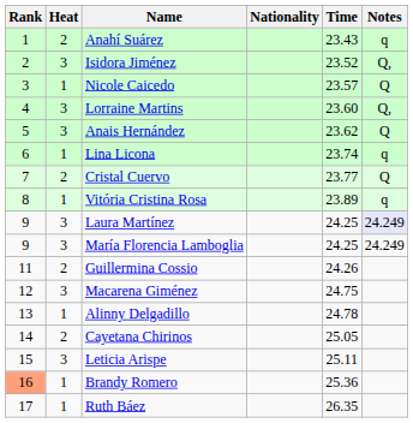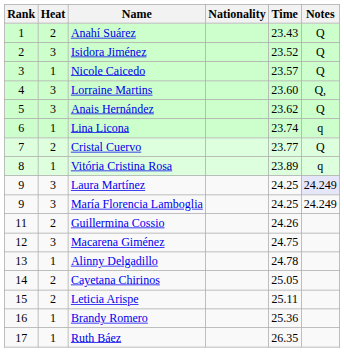 <table class="wikitable sortable" style="text-align:center">
 <tr>
 <th>Rank</th>
 <th>Heat</th>
 <th>Name</th>
 <th>Nationality</th>
 <th>Time</th>
 <th>Notes</th>
 </tr>
 <tr bgcolor=ccffcc>
 <td>1</td>
 <td>2</td>
 <td align=left><a href='#'>Anahí Suárez</a></td>
 <td align=left></td>
 <td>23.43</td>
-<td>q</td>
+<td>Q</td>
 </tr>
 <tr bgcolor=ccffcc>
 <td>2</td>
 <td>3</td>
 <td align=left><a href='#'>Isidora Jiménez</a></td>
 <td align=left></td>
 <td>23.52</td>
-<td>Q, </td>
+<td>Q</td>
 </tr>
 <tr bgcolor=ccffcc>
 <td>3</td>
 <td>1</td>
 <td align=left><a href='#'>Nicole Caicedo</a></td>
 <td align=left></td>
 <td>23.57</td>
 <td>Q</td>
 </tr>
 <tr bgcolor=ccffcc>
 <td>4</td>
 <td>3</td>
 <td align=left><a href='#'>Lorraine Martins</a></td>
 <td align=left></td>
 <td>23.60</td>
 <td>Q, </td>
 </tr>
 <tr bgcolor=ccffcc>
 <td>5</td>
 <td>3</td>
 <td align=left><a href='#'>Anais Hernández</a></td>
 <td align=left></td>
 <td>23.62</td>
 <td>Q</td>
 </tr>
 <tr bgcolor=ccffcc>
 <td>6</td>
 <td>1</td>
 <td align=left><a href='#'>Lina Licona</a></td>
 <td align=left></td>
 <td>23.74</td>
 <td>q</td>
 </tr>
 <tr bgcolor=ddffdd>
 <td>7</td>
 <td>2</td>
 <td align=left><a href='#'>Cristal Cuervo</a></td>
 <td align=left></td>
 <td>23.77</td>
 <td>Q</td>
 </tr>
 <tr bgcolor=ddffdd>
 <td>8</td>
 <td>1</td>
 <td align=left><a href='#'>Vitória Cristina Rosa</a></td>
 <td align=left></td>
 <td>23.89</td>
 <td>q</td>
 </tr>
 <tr>
 <td>9</td>
 <td>3</td>
 <td align=left><a href='#'>Laura Martínez</a></td>
 <td align=left></td>
 <td>24.25</td>
 <td style="background: lavender;">24.249</td>
 </tr>
 <tr>
 <td>9</td>
 <td>3</td>
 <td align=left><a href='#'>María Florencia Lamboglia</a></td>
 <td align=left></td>
 <td>24.25</td>
 <td>24.249</td>
 </tr>
 <tr>
 <td>11</td>
 <td>2</td>
 <td align=left><a href='#'>Guillermina Cossio</a></td>
 <td align=left></td>
 <td>24.26</td>
 <td></td>
 </tr>
 <tr>
 <td>12</td>
 <td>3</td>
 <td align=left><a href='#'>Macarena Giménez</a></td>
 <td align=left></td>
 <td>24.75</td>
 <td></td>
 </tr>
 <tr>
 <td>13</td>
 <td>1</td>
 <td align=left><a href='#'>Alinny Delgadillo</a></td>
 <td align=left></td>
 <td>24.78</td>
 <td></td>
 </tr>
 <tr>
 <td>14</td>
 <td>2</td>
 <td align=left><a href='#'>Cayetana Chirinos</a></td>
 <td align=left></td>
 <td>25.05</td>
 <td></td>
 </tr>
 <tr>
 <td>15</td>
-<td>3</td>
+<td>2</td>
 <td align=left><a href='#'>Leticia Arispe</a></td>
 <td align=left></td>
 <td>25.11</td>
 <td></td>
 </tr>
 <tr>
-<td style="background: lightsalmon;">16</td>
+<td>16</td>
 <td>1</td>
 <td align=left><a href='#'>Brandy Romero</a></td>
 <td align=left></td>
 <td>25.36</td>
 <td></td>
 </tr>
 <tr>
 <td>17</td>
 <td>1</td>
 <td align=left><a href='#'>Ruth Báez</a></td>
 <td align=left></td>
 <td>26.35</td>
 <td></td>
 </tr>
 </table>
